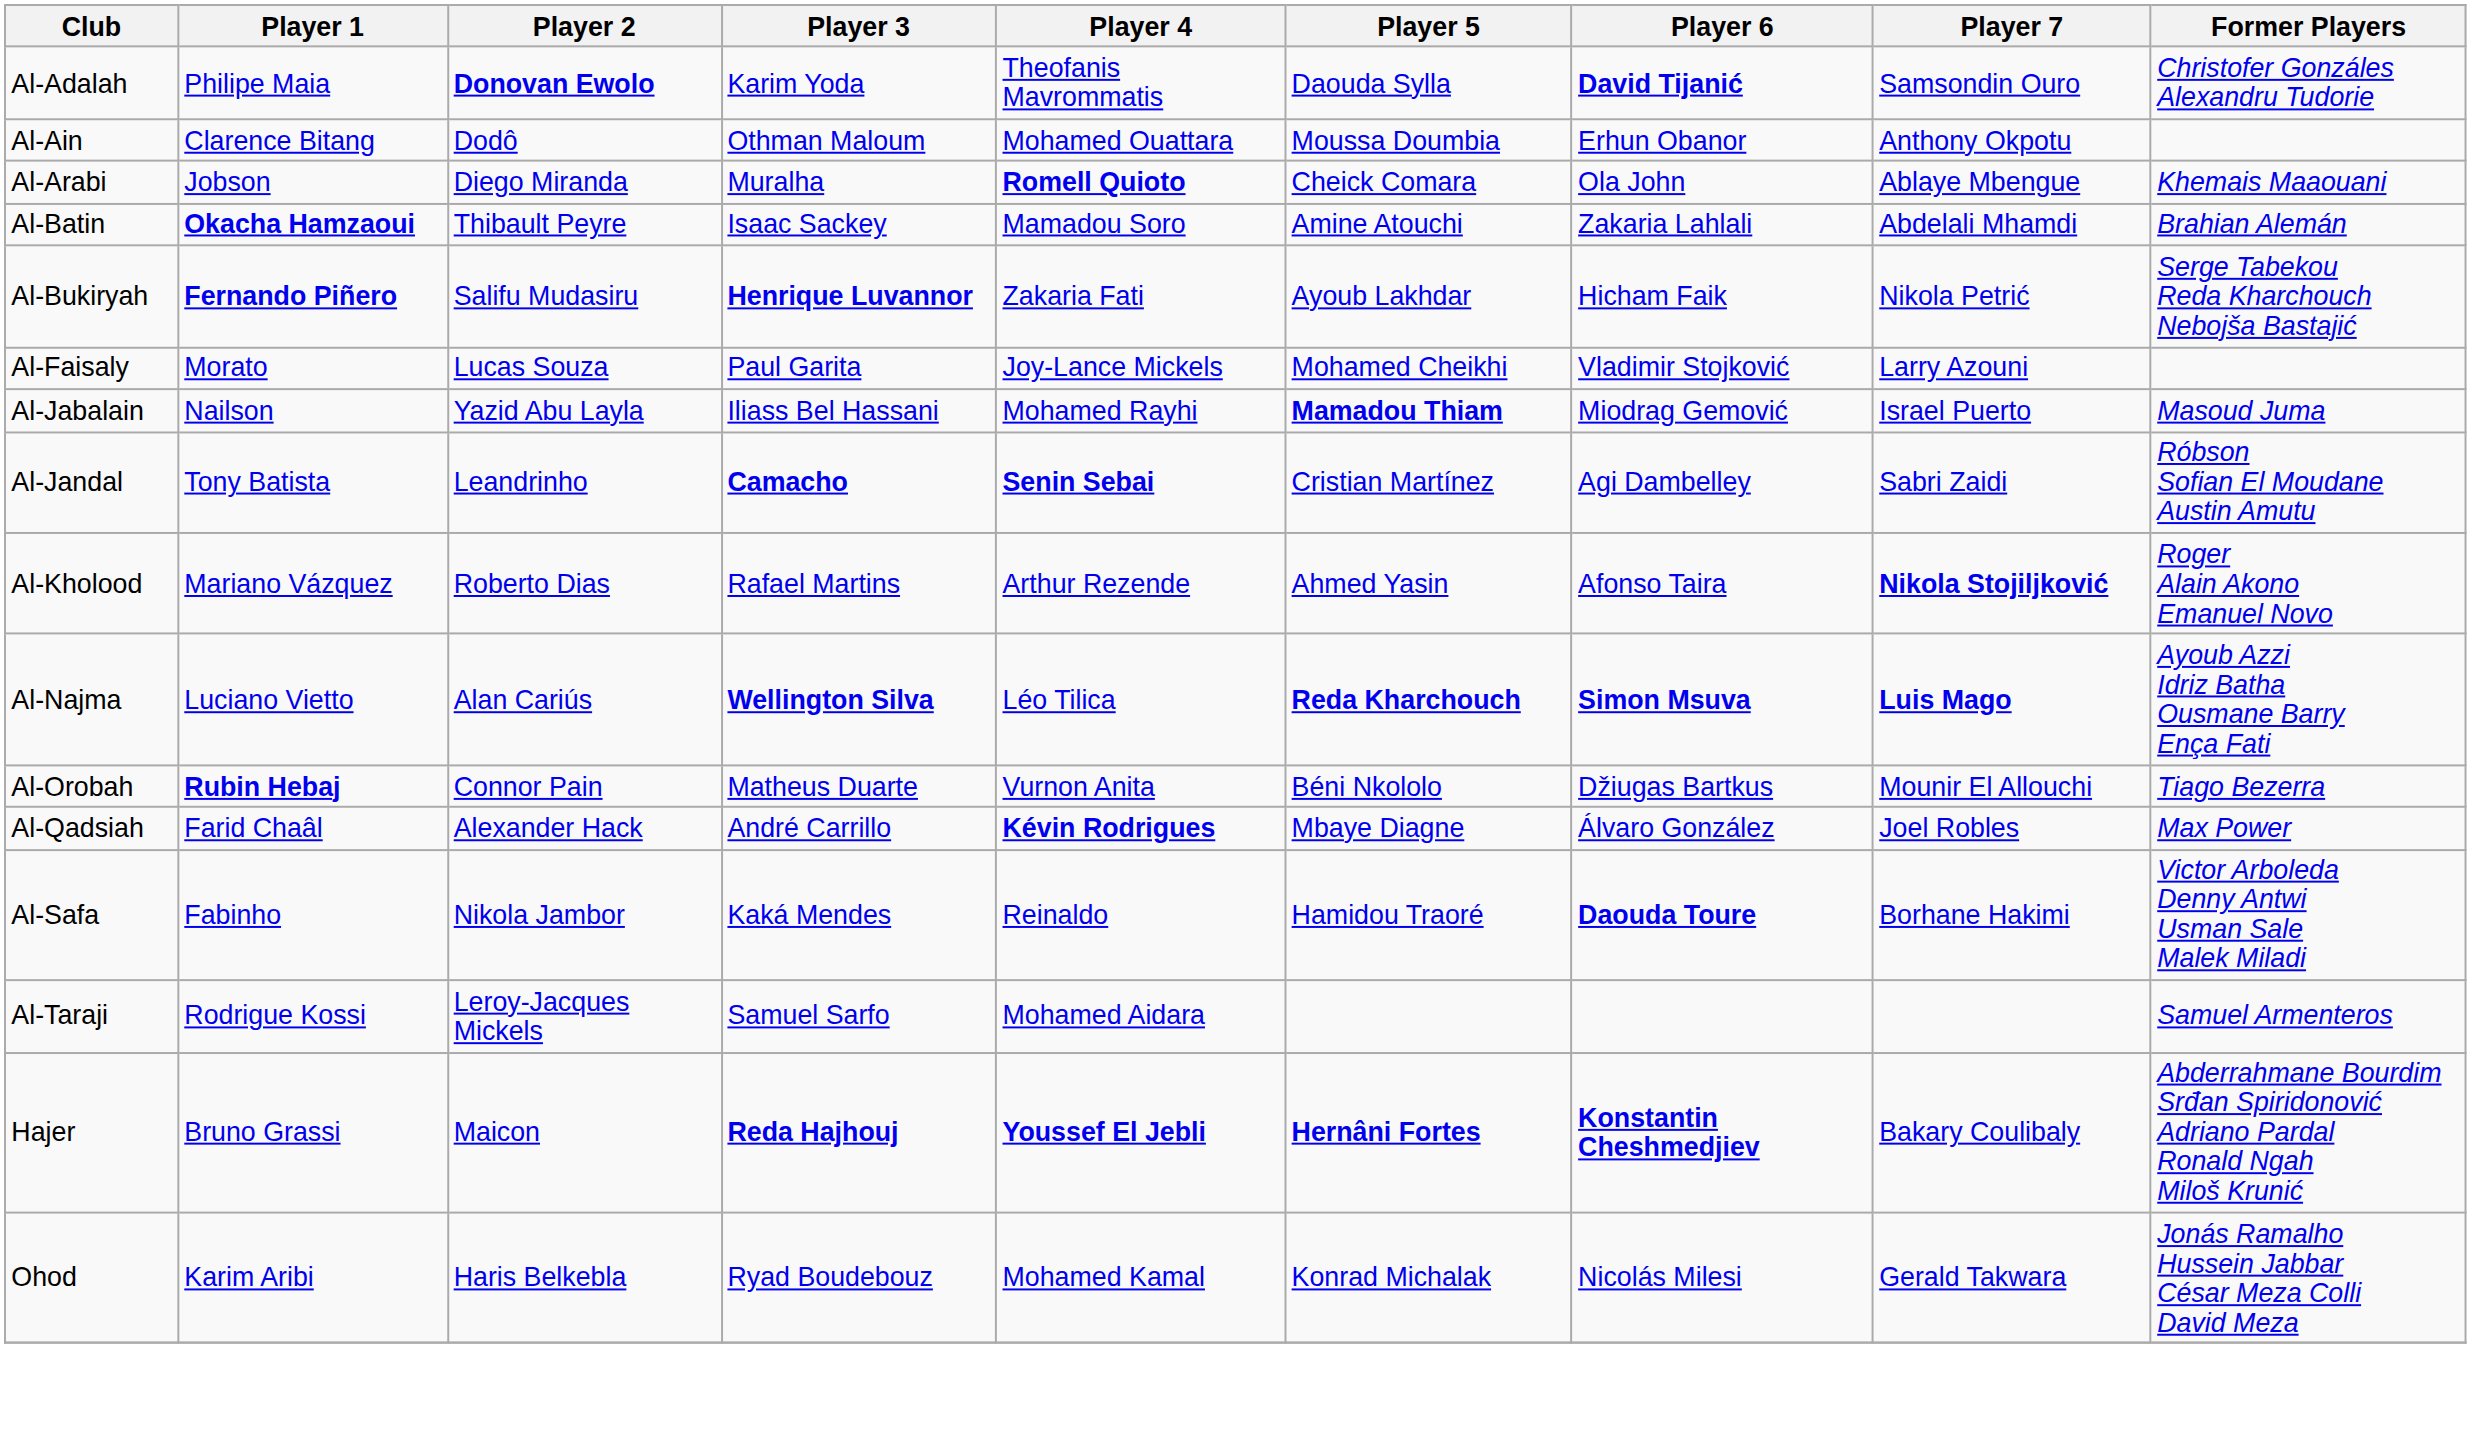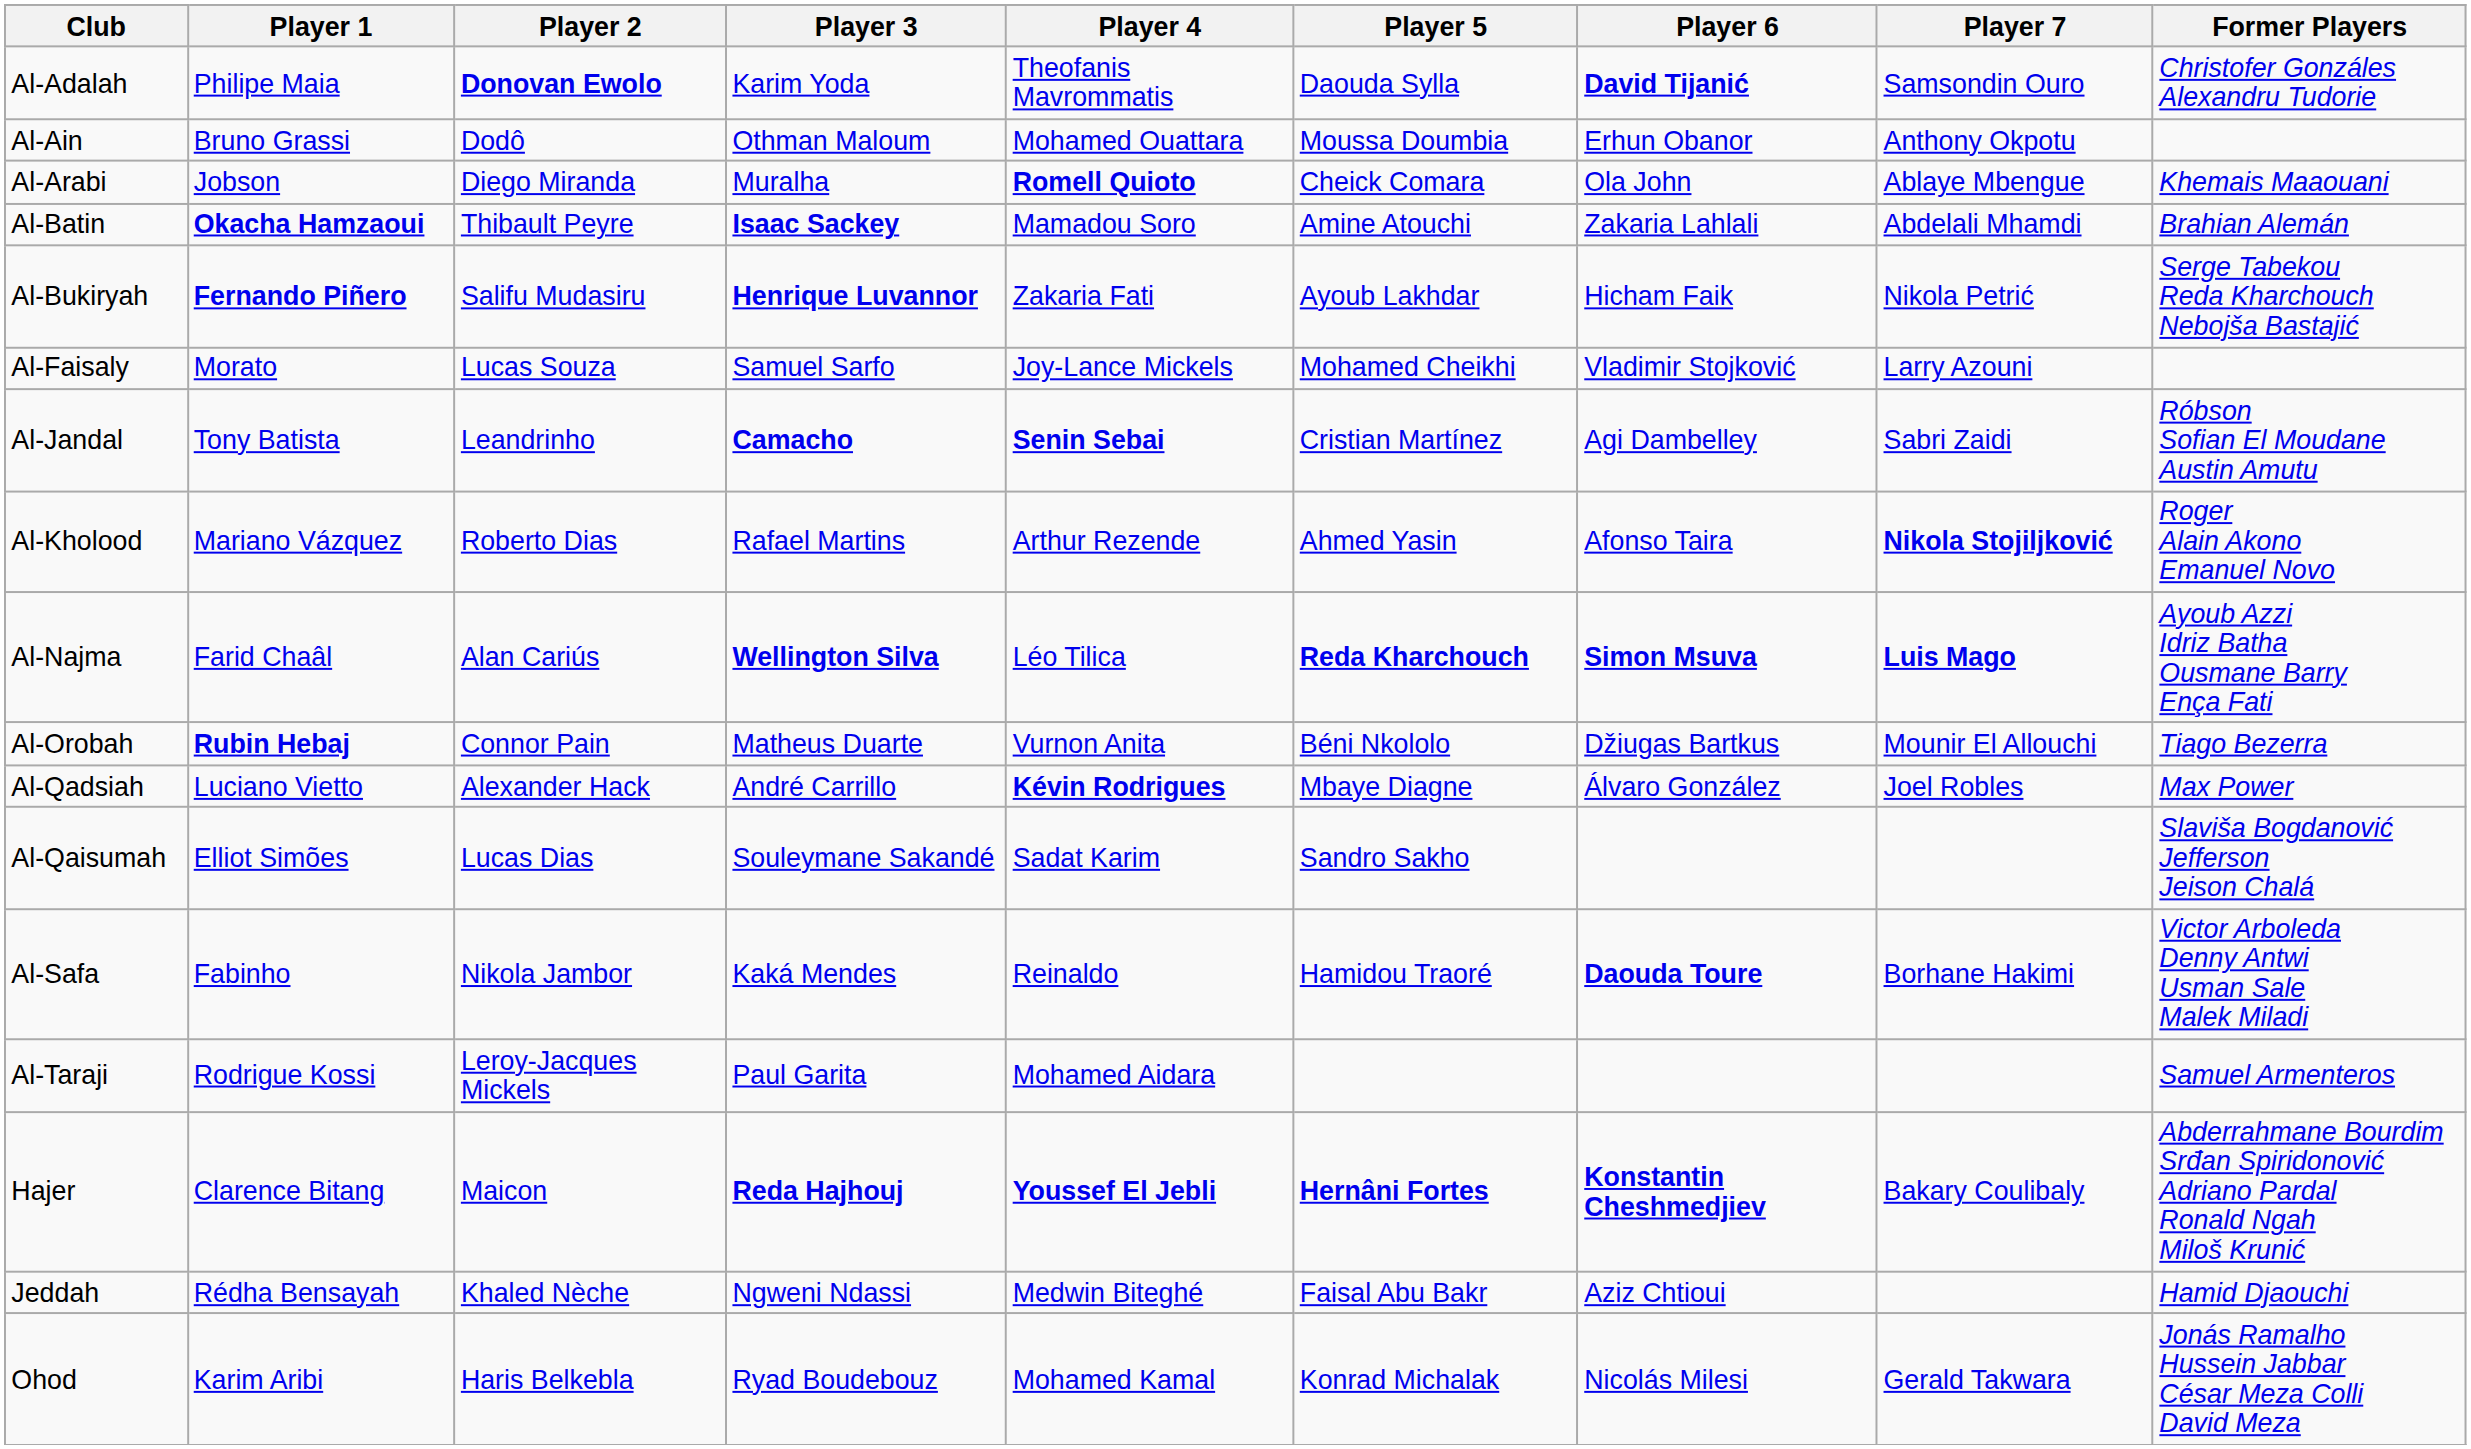 <table class="wikitable" border="1" style="text-align: left; font-size:85%">
 <tr>
 <th width="120">Club</th>
 <th width="220">Player 1</th>
 <th width="220">Player 2</th>
 <th width="220">Player 3</th>
 <th width="220">Player 4</th>
 <th width="220">Player 5</th>
 <th width="220">Player 6</th>
 <th width="220">Player 7</th>
 <th width="240">Former Players</th>
 </tr>
 <tr>
 <td>Al-Adalah</td>
 <td> <a href='#'>Philipe Maia</a></td>
 <td> <strong><a href='#'>Donovan Ewolo</a></strong></td>
 <td> <a href='#'>Karim Yoda</a></td>
 <td> <a href='#'>Theofanis Mavrommatis</a></td>
 <td> <a href='#'>Daouda Sylla</a></td>
 <td> <strong><a href='#'>David Tijanić</a></strong></td>
 <td> <a href='#'>Samsondin Ouro</a></td>
 <td> <em><a href='#'>Christofer Gonzáles</a></em><br> <em><a href='#'>Alexandru Tudorie</a></em></td>
 </tr>
 <tr>
 <td>Al-Ain</td>
-<td> <a href='#'>Clarence Bitang</a></td>
+<td> <a href='#'>Bruno Grassi</a></td>
 <td> <a href='#'>Dodô</a></td>
 <td> <a href='#'>Othman Maloum</a></td>
 <td> <a href='#'>Mohamed Ouattara</a></td>
 <td> <a href='#'>Moussa Doumbia</a></td>
 <td> <a href='#'>Erhun Obanor</a></td>
 <td> <a href='#'>Anthony Okpotu</a></td>
 <td></td>
 </tr>
 <tr>
 <td>Al-Arabi</td>
 <td> <a href='#'>Jobson</a></td>
 <td> <a href='#'>Diego Miranda</a></td>
 <td> <a href='#'>Muralha</a></td>
 <td> <strong><a href='#'>Romell Quioto</a></strong></td>
 <td> <a href='#'>Cheick Comara</a></td>
 <td> <a href='#'>Ola John</a></td>
 <td> <a href='#'>Ablaye Mbengue</a></td>
 <td> <em><a href='#'>Khemais Maaouani</a></em></td>
 </tr>
 <tr>
 <td>Al-Batin</td>
 <td> <strong><a href='#'>Okacha Hamzaoui</a></strong></td>
 <td> <a href='#'>Thibault Peyre</a></td>
-<td> <a href='#'>Isaac Sackey</a></td>
+<td><strong> <a href='#'>Isaac Sackey</a></strong></td>
 <td> <a href='#'>Mamadou Soro</a></td>
 <td> <a href='#'>Amine Atouchi</a></td>
 <td> <a href='#'>Zakaria Lahlali</a></td>
 <td> <a href='#'>Abdelali Mhamdi</a></td>
 <td> <em><a href='#'>Brahian Alemán</a></em></td>
 </tr>
 <tr>
 <td>Al-Bukiryah</td>
 <td> <strong><a href='#'>Fernando Piñero</a></strong></td>
 <td> <a href='#'>Salifu Mudasiru</a></td>
 <td> <strong><a href='#'>Henrique Luvannor</a></strong></td>
 <td> <a href='#'>Zakaria Fati</a></td>
 <td> <a href='#'>Ayoub Lakhdar</a></td>
 <td> <a href='#'>Hicham Faik</a></td>
 <td> <a href='#'>Nikola Petrić</a></td>
 <td> <em><a href='#'>Serge Tabekou</a></em><br> <em><a href='#'>Reda Kharchouch</a></em><br> <em><a href='#'>Nebojša Bastajić</a></em></td>
 </tr>
 <tr>
 <td>Al-Faisaly</td>
 <td> <a href='#'>Morato</a></td>
 <td> <a href='#'>Lucas Souza</a></td>
-<td> <a href='#'>Paul Garita</a></td>
+<td> <a href='#'>Samuel Sarfo</a></td>
 <td> <a href='#'>Joy-Lance Mickels</a></td>
 <td> <a href='#'>Mohamed Cheikhi</a></td>
 <td> <a href='#'>Vladimir Stojković</a></td>
 <td> <a href='#'>Larry Azouni</a></td>
 <td></td>
-</tr>
-<tr>
-<td>Al-Jabalain</td>
-<td> <a href='#'>Nailson</a></td>
-<td> <a href='#'>Yazid Abu Layla</a></td>
-<td> <a href='#'>Iliass Bel Hassani</a></td>
-<td> <a href='#'>Mohamed Rayhi</a></td>
-<td> <strong><a href='#'>Mamadou Thiam</a></strong></td>
-<td> <a href='#'>Miodrag Gemović</a></td>
-<td> <a href='#'>Israel Puerto</a></td>
-<td> <em><a href='#'>Masoud Juma</a></em></td>
 </tr>
 <tr>
 <td>Al-Jandal</td>
 <td> <a href='#'>Tony Batista</a></td>
 <td> <a href='#'>Leandrinho</a></td>
 <td> <strong><a href='#'>Camacho</a></strong></td>
 <td> <strong><a href='#'>Senin Sebai</a></strong></td>
 <td> <a href='#'>Cristian Martínez</a></td>
 <td> <a href='#'>Agi Dambelley</a></td>
 <td> <a href='#'>Sabri Zaidi</a></td>
 <td> <em><a href='#'>Róbson</a></em><br> <em><a href='#'>Sofian El Moudane</a></em><br> <em><a href='#'>Austin Amutu</a></em></td>
 </tr>
 <tr>
 <td>Al-Kholood</td>
 <td> <a href='#'>Mariano Vázquez</a></td>
 <td> <a href='#'>Roberto Dias</a></td>
 <td> <a href='#'>Rafael Martins</a></td>
 <td> <a href='#'>Arthur Rezende</a></td>
 <td> <a href='#'>Ahmed Yasin</a></td>
 <td> <a href='#'>Afonso Taira</a></td>
 <td> <strong><a href='#'>Nikola Stojiljković</a></strong></td>
 <td> <em><a href='#'>Roger</a></em><br> <em><a href='#'>Alain Akono</a></em><br> <em><a href='#'>Emanuel Novo</a></em></td>
 </tr>
 <tr>
 <td>Al-Najma</td>
-<td> <a href='#'>Luciano Vietto</a></td>
+<td> <a href='#'>Farid Chaâl</a></td>
 <td> <a href='#'>Alan Cariús</a></td>
 <td> <strong><a href='#'>Wellington Silva</a></strong></td>
 <td> <a href='#'>Léo Tilica</a></td>
 <td> <strong><a href='#'>Reda Kharchouch</a></strong></td>
 <td> <strong><a href='#'>Simon Msuva</a></strong></td>
 <td> <strong><a href='#'>Luis Mago</a></strong></td>
 <td> <em><a href='#'>Ayoub Azzi</a></em><br> <em><a href='#'>Idriz Batha</a></em><br> <em><a href='#'>Ousmane Barry</a></em><br> <em><a href='#'>Ença Fati</a></em></td>
 </tr>
 <tr>
 <td>Al-Orobah</td>
 <td> <strong><a href='#'>Rubin Hebaj</a></strong></td>
 <td> <a href='#'>Connor Pain</a></td>
 <td> <a href='#'>Matheus Duarte</a></td>
 <td> <a href='#'>Vurnon Anita</a></td>
 <td> <a href='#'>Béni Nkololo</a></td>
 <td> <a href='#'>Džiugas Bartkus</a></td>
 <td> <a href='#'>Mounir El Allouchi</a></td>
 <td> <em><a href='#'>Tiago Bezerra</a></em></td>
 </tr>
 <tr>
 <td>Al-Qadsiah</td>
-<td> <a href='#'>Farid Chaâl</a></td>
+<td> <a href='#'>Luciano Vietto</a></td>
 <td> <a href='#'>Alexander Hack</a></td>
 <td> <a href='#'>André Carrillo</a></td>
 <td> <strong><a href='#'>Kévin Rodrigues</a></strong></td>
 <td> <a href='#'>Mbaye Diagne</a></td>
 <td> <a href='#'>Álvaro González</a></td>
 <td> <a href='#'>Joel Robles</a></td>
 <td> <em><a href='#'>Max Power</a></em></td>
+</tr>
+<tr>
+<td>Al-Qaisumah</td>
+<td> <a href='#'>Elliot Simões</a></td>
+<td> <a href='#'>Lucas Dias</a></td>
+<td> <a href='#'>Souleymane Sakandé</a></td>
+<td> <a href='#'>Sadat Karim</a></td>
+<td> <a href='#'>Sandro Sakho</a></td>
+<td></td>
+<td></td>
+<td> <em><a href='#'>Slaviša Bogdanović</a></em><br> <em><a href='#'>Jefferson</a></em><br> <em><a href='#'>Jeison Chalá</a></em></td>
 </tr>
 <tr>
 <td>Al-Safa</td>
 <td> <a href='#'>Fabinho</a></td>
 <td> <a href='#'>Nikola Jambor</a></td>
 <td> <a href='#'>Kaká Mendes</a></td>
 <td> <a href='#'>Reinaldo</a></td>
 <td> <a href='#'>Hamidou Traoré</a></td>
 <td> <strong><a href='#'>Daouda Toure</a></strong></td>
 <td> <a href='#'>Borhane Hakimi</a></td>
 <td> <em><a href='#'>Victor Arboleda</a></em><br> <em><a href='#'>Denny Antwi</a></em><br> <em><a href='#'>Usman Sale</a></em><br> <em><a href='#'>Malek Miladi</a></em></td>
 </tr>
 <tr>
 <td>Al-Taraji</td>
 <td> <a href='#'>Rodrigue Kossi</a></td>
 <td> <a href='#'>Leroy-Jacques Mickels</a></td>
-<td> <a href='#'>Samuel Sarfo</a></td>
+<td> <a href='#'>Paul Garita</a></td>
 <td> <a href='#'>Mohamed Aidara</a></td>
 <td></td>
 <td></td>
 <td></td>
 <td> <em><a href='#'>Samuel Armenteros</a></em></td>
 </tr>
 <tr>
 <td>Hajer</td>
-<td> <a href='#'>Bruno Grassi</a></td>
+<td> <a href='#'>Clarence Bitang</a></td>
 <td> <a href='#'>Maicon</a></td>
 <td> <strong><a href='#'>Reda Hajhouj</a></strong></td>
 <td> <strong><a href='#'>Youssef El Jebli</a></strong></td>
 <td> <strong><a href='#'>Hernâni Fortes</a></strong></td>
 <td> <strong><a href='#'>Konstantin Cheshmedjiev</a></strong></td>
 <td> <a href='#'>Bakary Coulibaly</a></td>
 <td> <em><a href='#'>Abderrahmane Bourdim</a></em><br> <em><a href='#'>Srđan Spiridonović</a></em><br> <em><a href='#'>Adriano Pardal</a></em><br> <em><a href='#'>Ronald Ngah</a></em><br> <em><a href='#'>Miloš Krunić</a></em></td>
+</tr>
+<tr>
+<td>Jeddah</td>
+<td> <a href='#'>Rédha Bensayah</a></td>
+<td> <a href='#'>Khaled Nèche</a></td>
+<td> <a href='#'>Ngweni Ndassi</a></td>
+<td> <a href='#'>Medwin Biteghé</a></td>
+<td> <a href='#'>Faisal Abu Bakr</a></td>
+<td> <a href='#'>Aziz Chtioui</a></td>
+<td></td>
+<td> <em><a href='#'>Hamid Djaouchi</a></em></td>
 </tr>
 <tr>
 <td>Ohod</td>
 <td> <a href='#'>Karim Aribi</a></td>
 <td> <a href='#'>Haris Belkebla</a></td>
 <td> <a href='#'>Ryad Boudebouz</a></td>
 <td> <a href='#'>Mohamed Kamal</a></td>
 <td> <a href='#'>Konrad Michalak</a></td>
 <td> <a href='#'>Nicolás Milesi</a></td>
 <td> <a href='#'>Gerald Takwara</a></td>
 <td> <em><a href='#'>Jonás Ramalho</a></em><br> <em><a href='#'>Hussein Jabbar</a><br></em> <em><a href='#'>César Meza Colli</a></em><br> <em><a href='#'>David Meza</a></em></td>
 </tr>
 <tr>
 </tr>
 </table>
